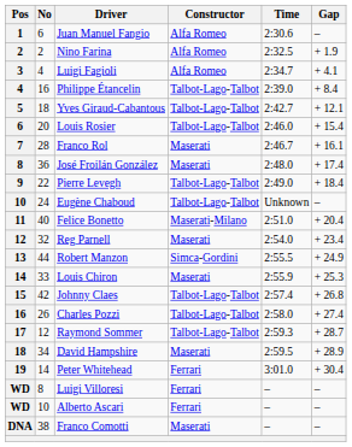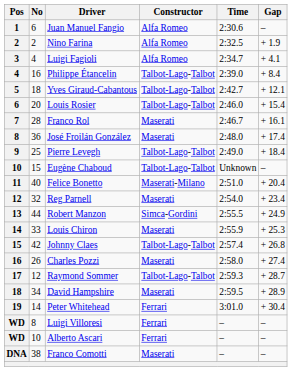 <table class="wikitable sortable" style="font-size: 95%;">
 <tr>
 <th>Pos</th>
 <th>No</th>
 <th>Driver</th>
 <th>Constructor</th>
 <th>Time</th>
 <th>Gap</th>
 </tr>
 <tr>
 <th>1</th>
 <td>6</td>
 <td> <a href='#'>Juan Manuel Fangio</a></td>
 <td><a href='#'>Alfa Romeo</a></td>
 <td>2:30.6</td>
 <td>–</td>
 </tr>
 <tr>
 <th>2</th>
 <td>2</td>
 <td> <a href='#'>Nino Farina</a></td>
 <td><a href='#'>Alfa Romeo</a></td>
 <td>2:32.5</td>
 <td>+ 1.9</td>
 </tr>
 <tr>
 <th>3</th>
 <td>4</td>
 <td> <a href='#'>Luigi Fagioli</a></td>
 <td><a href='#'>Alfa Romeo</a></td>
 <td>2:34.7</td>
 <td>+ 4.1</td>
 </tr>
 <tr>
 <th>4</th>
 <td>16</td>
 <td> <a href='#'>Philippe Étancelin</a></td>
 <td><a href='#'>Talbot-Lago</a>-<a href='#'>Talbot</a></td>
 <td>2:39.0</td>
 <td>+ 8.4</td>
 </tr>
 <tr>
 <th>5</th>
 <td>18</td>
 <td> <a href='#'>Yves Giraud-Cabantous</a></td>
 <td><a href='#'>Talbot-Lago</a>-<a href='#'>Talbot</a></td>
 <td>2:42.7</td>
 <td>+ 12.1</td>
 </tr>
 <tr>
 <th>6</th>
 <td>20</td>
 <td> <a href='#'>Louis Rosier</a></td>
 <td><a href='#'>Talbot-Lago</a>-<a href='#'>Talbot</a></td>
 <td>2:46.0</td>
 <td>+ 15.4</td>
 </tr>
 <tr>
 <th>7</th>
 <td>28</td>
 <td> <a href='#'>Franco Rol</a></td>
 <td><a href='#'>Maserati</a></td>
 <td>2:46.7</td>
 <td>+ 16.1</td>
 </tr>
 <tr>
 <th>8</th>
 <td>36</td>
 <td> <a href='#'>José Froilán González</a></td>
 <td><a href='#'>Maserati</a></td>
 <td>2:48.0</td>
 <td>+ 17.4</td>
 </tr>
 <tr>
 <th>9</th>
-<td>22</td>
+<td>25</td>
 <td> <a href='#'>Pierre Levegh</a></td>
 <td><a href='#'>Talbot-Lago</a>-<a href='#'>Talbot</a></td>
 <td>2:49.0</td>
 <td>+ 18.4</td>
 </tr>
 <tr>
 <th>10</th>
-<td>24</td>
+<td>15</td>
 <td> <a href='#'>Eugène Chaboud</a></td>
 <td><a href='#'>Talbot-Lago</a>-<a href='#'>Talbot</a></td>
 <td>Unknown</td>
 <td>–</td>
 </tr>
 <tr>
 <th>11</th>
 <td>40</td>
 <td> <a href='#'>Felice Bonetto</a></td>
 <td><a href='#'>Maserati</a>-<a href='#'>Milano</a></td>
 <td>2:51.0</td>
 <td>+ 20.4</td>
 </tr>
 <tr>
 <th>12</th>
 <td>32</td>
 <td> <a href='#'>Reg Parnell</a></td>
 <td><a href='#'>Maserati</a></td>
 <td>2:54.0</td>
 <td>+ 23.4</td>
 </tr>
 <tr>
 <th>13</th>
 <td>44</td>
 <td> <a href='#'>Robert Manzon</a></td>
 <td><a href='#'>Simca</a>-<a href='#'>Gordini</a></td>
 <td>2:55.5</td>
 <td>+ 24.9</td>
 </tr>
 <tr>
 <th>14</th>
 <td>33</td>
 <td> <a href='#'>Louis Chiron</a></td>
 <td><a href='#'>Maserati</a></td>
 <td>2:55.9</td>
 <td>+ 25.3</td>
 </tr>
 <tr>
 <th>15</th>
 <td>42</td>
 <td> <a href='#'>Johnny Claes</a></td>
 <td><a href='#'>Talbot-Lago</a>-<a href='#'>Talbot</a></td>
 <td>2:57.4</td>
 <td>+ 26.8</td>
 </tr>
 <tr>
 <th>16</th>
 <td>26</td>
 <td> <a href='#'>Charles Pozzi</a></td>
-<td><a href='#'>Talbot-Lago</a>-<a href='#'>Talbot</a></td>
+<td><a href='#'>Maserati</a></td>
 <td>2:58.0</td>
 <td>+ 27.4</td>
 </tr>
 <tr>
 <th>17</th>
 <td>12</td>
 <td> <a href='#'>Raymond Sommer</a></td>
 <td><a href='#'>Talbot-Lago</a>-<a href='#'>Talbot</a></td>
 <td>2:59.3</td>
 <td>+ 28.7</td>
 </tr>
 <tr>
 <th>18</th>
 <td>34</td>
 <td> <a href='#'>David Hampshire</a></td>
 <td><a href='#'>Maserati</a></td>
 <td>2:59.5</td>
 <td>+ 28.9</td>
 </tr>
 <tr>
 <th>19</th>
 <td>14</td>
 <td> <a href='#'>Peter Whitehead</a></td>
 <td><a href='#'>Ferrari</a></td>
 <td>3:01.0</td>
 <td>+ 30.4</td>
 </tr>
 <tr>
 <th>WD</th>
 <td>8</td>
 <td> <a href='#'>Luigi Villoresi</a></td>
 <td><a href='#'>Ferrari</a></td>
 <td>–</td>
 <td>–</td>
 </tr>
 <tr>
 <th>WD</th>
 <td>10</td>
 <td> <a href='#'>Alberto Ascari</a></td>
 <td><a href='#'>Ferrari</a></td>
 <td>–</td>
 <td>–</td>
 </tr>
 <tr>
 <th>DNA</th>
 <td>38</td>
 <td> <a href='#'>Franco Comotti</a></td>
 <td><a href='#'>Maserati</a></td>
 <td>–</td>
 <td>–</td>
 </tr>
 <tr>
 <th colspan="6"></th>
 </tr>
 </table>
